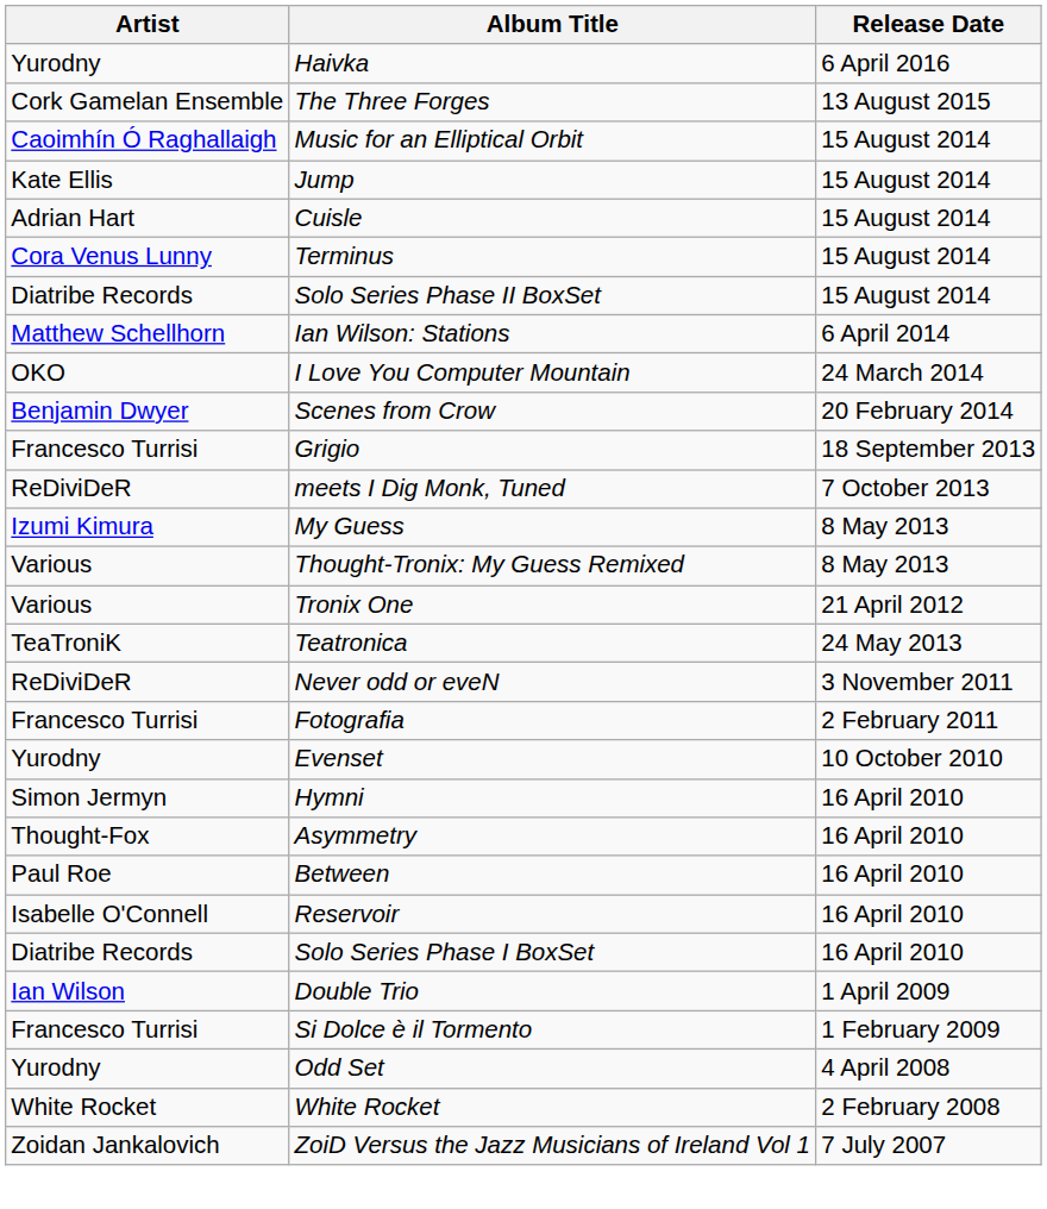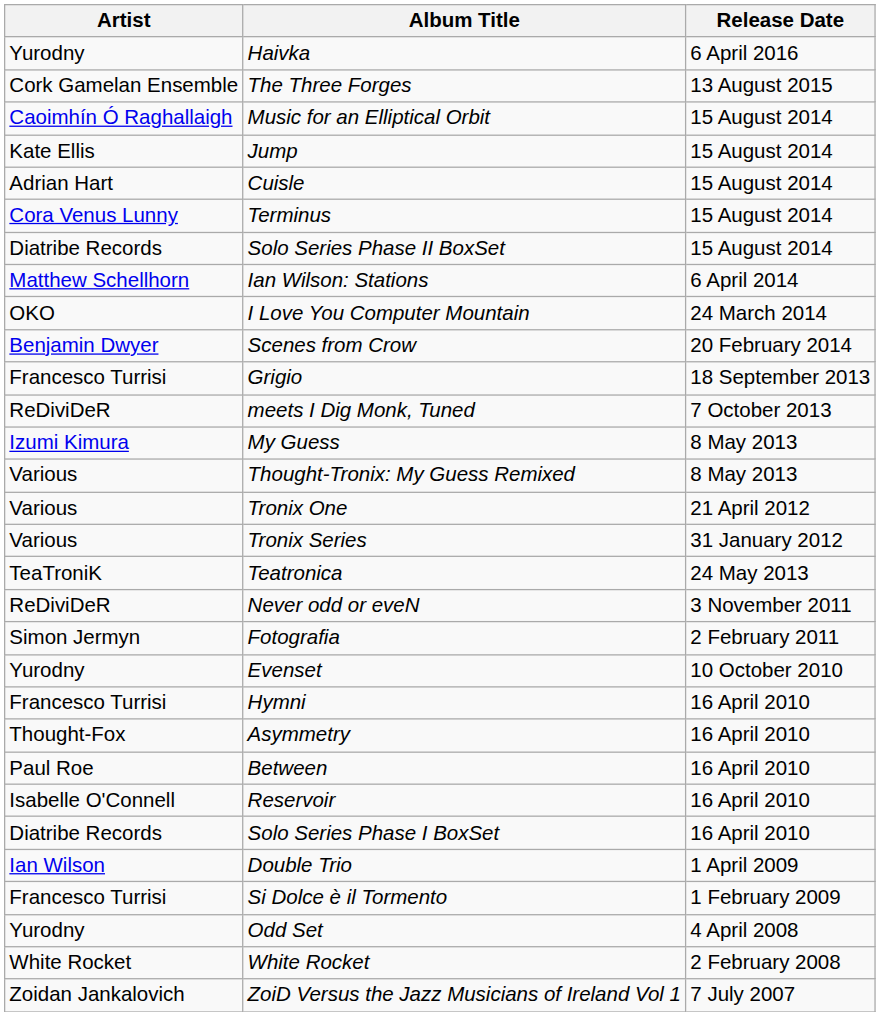 <table class="wikitable">
 <tr>
 <th>Artist</th>
 <th>Album Title</th>
 <th>Release Date</th>
 </tr>
 <tr>
 <td>Yurodny</td>
 <td><em>Haivka</em></td>
 <td>6 April 2016</td>
 </tr>
 <tr>
 <td>Cork Gamelan Ensemble</td>
 <td><em>The Three Forges</em></td>
 <td>13 August 2015</td>
 </tr>
 <tr>
 <td><a href='#'>Caoimhín Ó Raghallaigh</a></td>
 <td><em>Music for an Elliptical Orbit</em></td>
 <td>15 August 2014</td>
 </tr>
 <tr>
 <td>Kate Ellis</td>
 <td><em>Jump</em></td>
 <td>15 August 2014</td>
 </tr>
 <tr>
 <td>Adrian Hart</td>
 <td><em>Cuisle</em></td>
 <td>15 August 2014</td>
 </tr>
 <tr>
 <td><a href='#'>Cora Venus Lunny</a></td>
 <td><em>Terminus</em></td>
 <td>15 August 2014</td>
 </tr>
 <tr>
 <td>Diatribe Records</td>
 <td><em>Solo Series Phase II BoxSet</em></td>
 <td>15 August 2014</td>
 </tr>
 <tr>
 <td><a href='#'>Matthew Schellhorn</a></td>
 <td><em>Ian Wilson: Stations</em></td>
 <td>6 April 2014</td>
 </tr>
 <tr>
 <td>OKO</td>
 <td><em>I Love You Computer Mountain</em></td>
 <td>24 March 2014</td>
 </tr>
 <tr>
 <td><a href='#'>Benjamin Dwyer</a></td>
 <td><em>Scenes from Crow</em></td>
 <td>20 February 2014</td>
 </tr>
 <tr>
 <td>Francesco Turrisi</td>
 <td><em>Grigio</em></td>
 <td>18 September 2013</td>
 </tr>
 <tr>
 <td>ReDiviDeR</td>
 <td><em>meets I Dig Monk, Tuned</em></td>
 <td>7 October 2013</td>
 </tr>
 <tr>
 <td><a href='#'>Izumi Kimura</a></td>
 <td><em>My Guess</em></td>
 <td>8 May 2013</td>
 </tr>
 <tr>
 <td>Various</td>
 <td><em>Thought-Tronix: My Guess Remixed</em></td>
 <td>8 May 2013</td>
 </tr>
 <tr>
 <td>Various</td>
 <td><em>Tronix One</em></td>
 <td>21 April 2012</td>
 </tr>
 <tr>
+<td>Various</td>
+<td><em>Tronix Series</em></td>
+<td>31 January 2012</td>
+</tr>
+<tr>
 <td>TeaTroniK</td>
 <td><em>Teatronica</em></td>
 <td>24 May 2013</td>
 </tr>
 <tr>
 <td>ReDiviDeR</td>
 <td><em>Never odd or eveN</em></td>
 <td>3 November 2011</td>
 </tr>
 <tr>
-<td>Francesco Turrisi</td>
+<td>Simon Jermyn</td>
 <td><em>Fotografia</em></td>
 <td>2 February 2011</td>
 </tr>
 <tr>
 <td>Yurodny</td>
 <td><em>Evenset</em></td>
 <td>10 October 2010</td>
 </tr>
 <tr>
-<td>Simon Jermyn</td>
+<td>Francesco Turrisi</td>
 <td><em>Hymni</em></td>
 <td>16 April 2010</td>
 </tr>
 <tr>
 <td>Thought-Fox</td>
 <td><em>Asymmetry</em></td>
 <td>16 April 2010</td>
 </tr>
 <tr>
 <td>Paul Roe</td>
 <td><em>Between</em></td>
 <td>16 April 2010</td>
 </tr>
 <tr>
 <td>Isabelle O'Connell</td>
 <td><em>Reservoir</em></td>
 <td>16 April 2010</td>
 </tr>
 <tr>
 <td>Diatribe Records</td>
 <td><em>Solo Series Phase I BoxSet</em></td>
 <td>16 April 2010</td>
 </tr>
 <tr>
 <td><a href='#'>Ian Wilson</a></td>
 <td><em>Double Trio</em></td>
 <td>1 April 2009</td>
 </tr>
 <tr>
 <td>Francesco Turrisi</td>
 <td><em>Si Dolce è il Tormento</em></td>
 <td>1 February 2009</td>
 </tr>
 <tr>
 <td>Yurodny</td>
 <td><em>Odd Set</em></td>
 <td>4 April 2008</td>
 </tr>
 <tr>
 <td>White Rocket</td>
 <td><em>White Rocket</em></td>
 <td>2 February 2008</td>
 </tr>
 <tr>
 <td>Zoidan Jankalovich</td>
 <td><em>ZoiD Versus the Jazz Musicians of Ireland Vol 1</em></td>
 <td>7 July 2007</td>
 </tr>
 </table>
